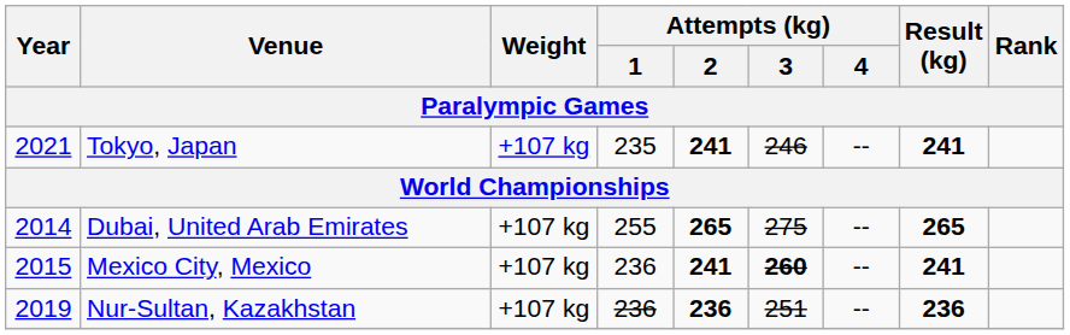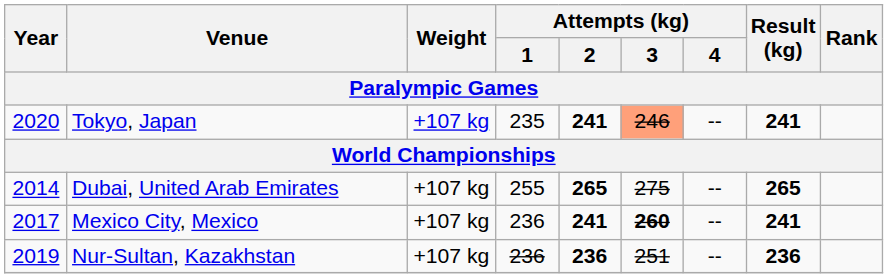 <table class = "wikitable" style="text-align:center;">
 <tr>
 <th rowspan=2 width=40>Year</th>
 <th rowspan=2 width=250>Venue</th>
 <th rowspan=2 width=60>Weight</th>
 <th colspan=4>Attempts (kg)</th>
 <th rowspan=2 width=40>Result (kg)</th>
 <th rowspan=2 width=40>Rank</th>
 </tr>
 <tr>
 <th width=40>1</th>
 <th width=40>2</th>
 <th width=40>3</th>
 <th width=40>4</th>
 </tr>
 <tr>
 <th colspan=13><a href='#'>Paralympic Games</a></th>
 </tr>
 <tr>
-<td><a href='#'>2021</a></td>
+<td><a href='#'>2020</a></td>
 <td align=left> <a href='#'>Tokyo</a>, <a href='#'>Japan</a></td>
 <td><a href='#'>+107 kg</a></td>
 <td>235</td>
 <td><strong>241</strong></td>
-<td><s>246</s></td>
+<td style="background: lightsalmon;"><s>246</s></td>
 <td>--</td>
 <td><strong>241</strong></td>
 <td></td>
 </tr>
 <tr>
 <th colspan=13><a href='#'>World Championships</a></th>
 </tr>
 <tr>
 <td><a href='#'>2014</a></td>
 <td align=left> <a href='#'>Dubai</a>, <a href='#'>United Arab Emirates</a></td>
 <td>+107 kg</td>
 <td>255</td>
 <td><strong>265</strong></td>
 <td><s>275</s></td>
 <td>--</td>
 <td><strong>265</strong></td>
 <td></td>
 </tr>
 <tr>
-<td><a href='#'>2015</a></td>
+<td><a href='#'>2017</a></td>
 <td align=left> <a href='#'>Mexico City</a>, <a href='#'>Mexico</a></td>
 <td>+107 kg</td>
 <td>236</td>
 <td><strong>241</strong></td>
 <td><strong><s>260</s></strong></td>
 <td>--</td>
 <td><strong>241</strong></td>
 <td></td>
 </tr>
 <tr>
 <td><a href='#'>2019</a></td>
 <td align=left> <a href='#'>Nur-Sultan</a>, <a href='#'>Kazakhstan</a></td>
 <td>+107 kg</td>
 <td><s>236</s></td>
 <td><strong>236</strong></td>
 <td><s>251</s></td>
 <td>--</td>
 <td><strong>236</strong></td>
 <td></td>
 </tr>
 <tr>
 </tr>
 </table>
